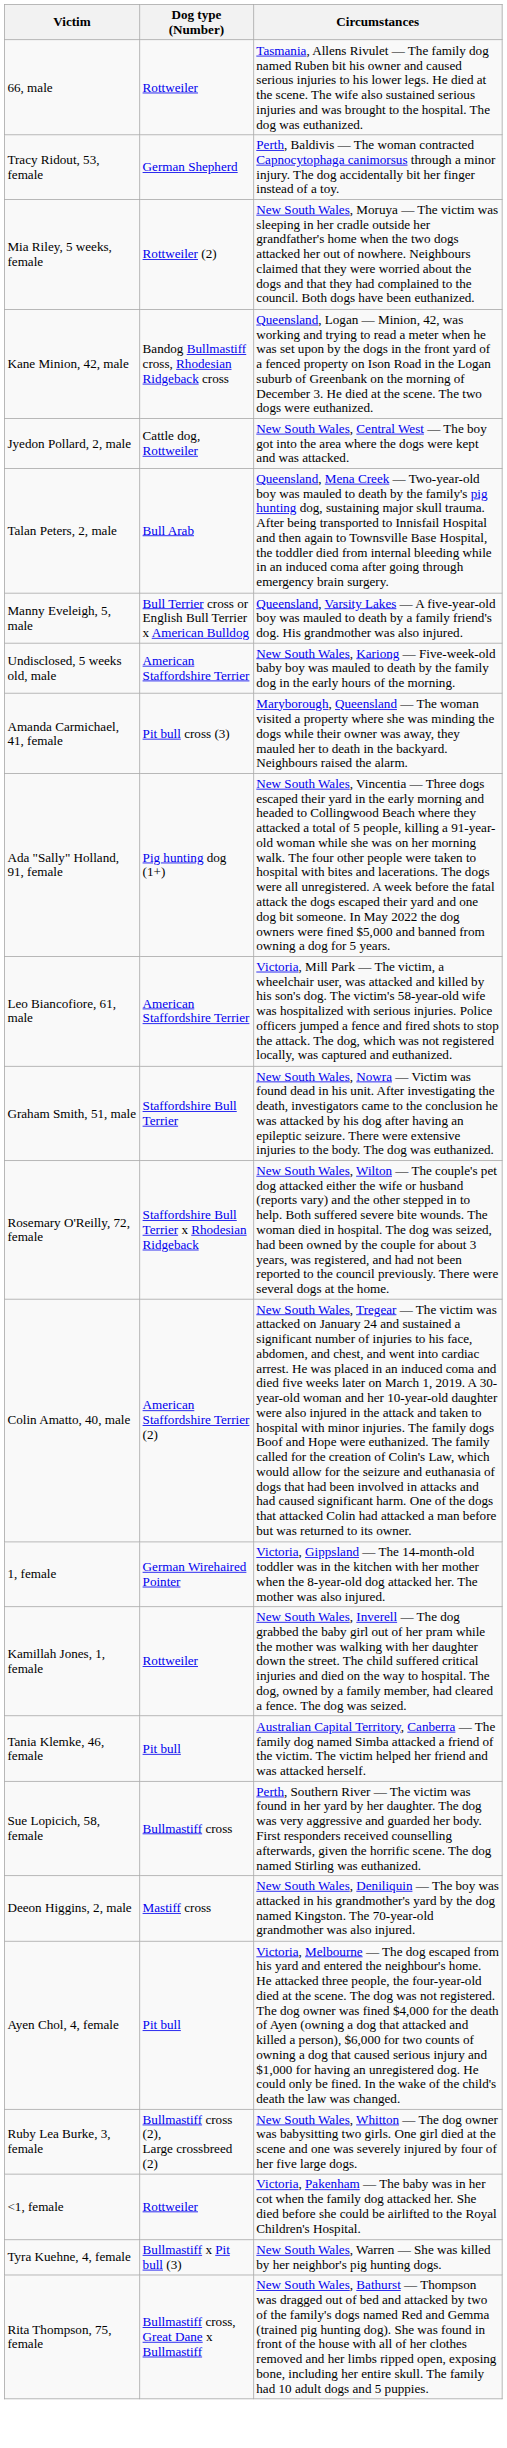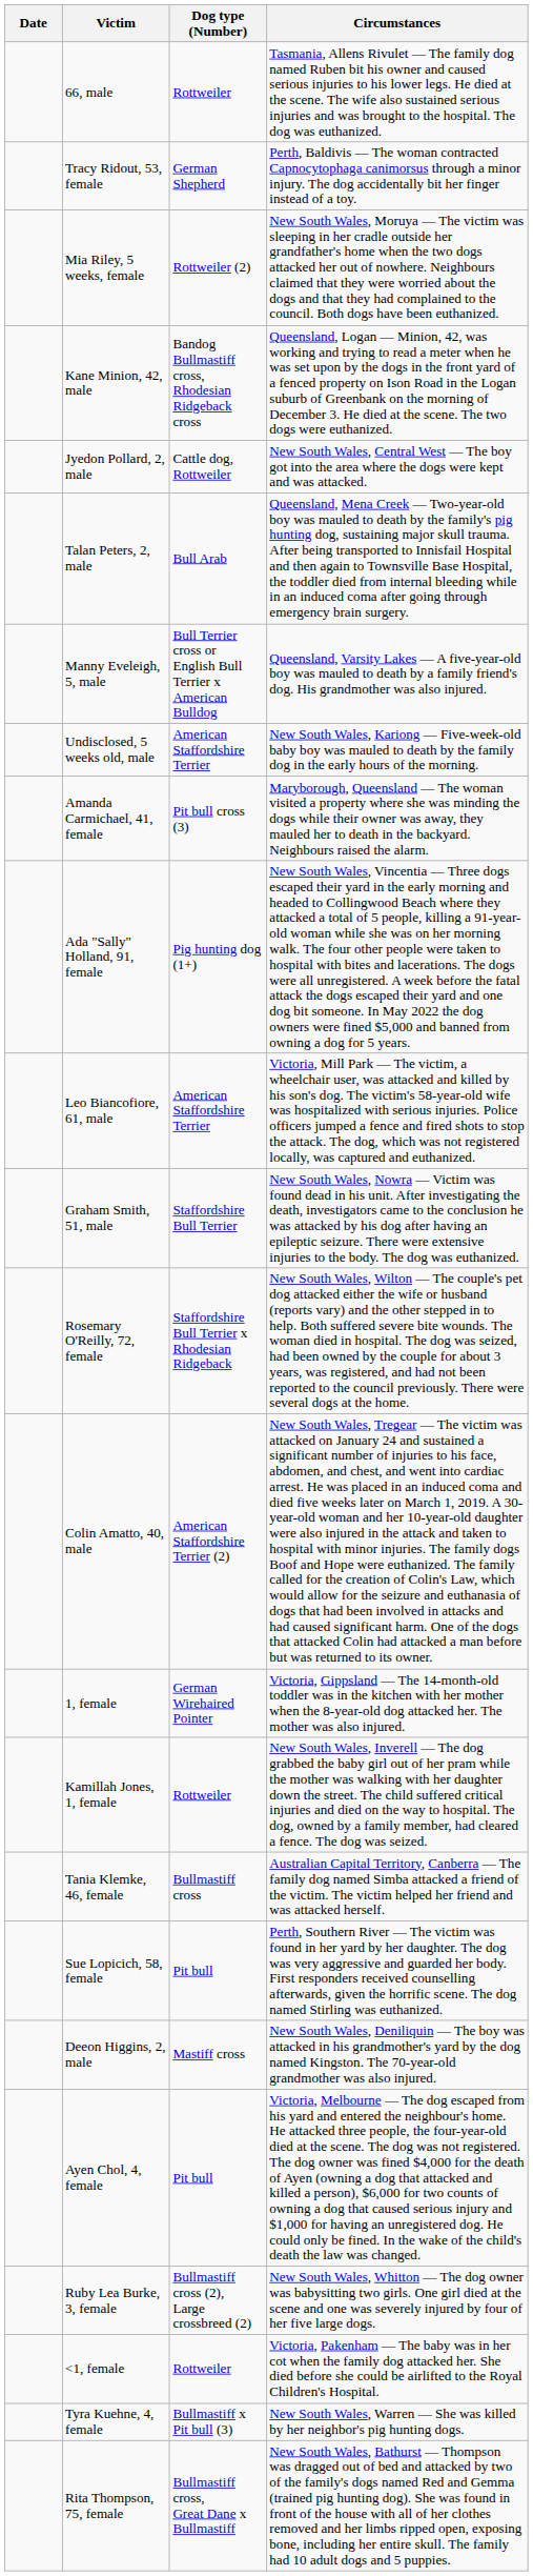 <table class="wikitable sortable">
 <tr>
+<th width="85">Date</th>
 <th style="width:150px;">Victim</th>
 <th style="width:125px;">Dog type (Number)</th>
 <th width="50%">Circumstances</th>
 </tr>
 <tr>
+<td></td>
 <td>66, male</td>
 <td><a href='#'>Rottweiler</a></td>
 <td><a href='#'>Tasmania</a>, Allens Rivulet — The family dog named Ruben bit his owner and caused serious injuries to his lower legs. He died at the scene. The wife also sustained serious injuries and was brought to the hospital. The dog was euthanized.</td>
 </tr>
 <tr>
+<td></td>
 <td>Tracy Ridout, 53, female</td>
 <td><a href='#'>German Shepherd</a></td>
 <td><a href='#'>Perth</a>, Baldivis — The woman contracted <a href='#'>Capnocytophaga canimorsus</a> through a minor injury.  The dog accidentally bit her finger instead of a toy.</td>
 </tr>
 <tr>
+<td></td>
 <td>Mia Riley, 5 weeks, female</td>
 <td><a href='#'>Rottweiler</a> (2)</td>
 <td><a href='#'>New South Wales</a>, Moruya — The victim was sleeping in her cradle outside her grandfather's home when the two dogs attacked her out of nowhere. Neighbours claimed that they were worried about the dogs and that they had complained to the council. Both dogs have been euthanized.</td>
 </tr>
 <tr>
+<td></td>
 <td>Kane Minion, 42, male</td>
 <td>Bandog <a href='#'>Bullmastiff</a> cross, <a href='#'>Rhodesian Ridgeback</a> cross</td>
 <td><a href='#'>Queensland</a>, Logan — Minion, 42, was working and trying to read a meter when he was set upon by the dogs in the front yard of a fenced property on Ison Road in the Logan suburb of Greenbank on the morning of December 3. He died at the scene. The two dogs were euthanized.</td>
 </tr>
 <tr>
+<td></td>
 <td>Jyedon Pollard, 2, male</td>
 <td>Cattle dog,<br><a href='#'>Rottweiler</a></td>
 <td><a href='#'>New South Wales</a>, <a href='#'>Central West</a> — The boy got into the area where the dogs were kept and was attacked.</td>
 </tr>
 <tr>
+<td></td>
 <td>Talan Peters, 2, male</td>
 <td><a href='#'>Bull Arab</a></td>
 <td><a href='#'>Queensland</a>, <a href='#'>Mena Creek</a> — Two-year-old boy was mauled to death by the family's <a href='#'>pig hunting</a> dog, sustaining major skull trauma. After being transported to Innisfail Hospital and then again to Townsville Base Hospital, the toddler died from internal bleeding while in an induced coma after going through emergency brain surgery.</td>
 </tr>
 <tr>
+<td></td>
 <td>Manny Eveleigh, 5, male</td>
 <td><a href='#'>Bull Terrier</a> cross or<br>English Bull Terrier x <a href='#'>American Bulldog</a></td>
 <td><a href='#'>Queensland</a>, <a href='#'>Varsity Lakes</a> — A five-year-old boy was mauled to death by a family friend's dog. His grandmother was also injured.</td>
 </tr>
 <tr>
+<td></td>
 <td>Undisclosed, 5 weeks old, male</td>
 <td><a href='#'>American Staffordshire Terrier</a></td>
 <td><a href='#'>New South Wales</a>, <a href='#'>Kariong</a> — Five-week-old baby boy was mauled to death by the family dog in the early hours of the morning.</td>
 </tr>
 <tr>
+<td></td>
 <td>Amanda Carmichael, 41, female</td>
 <td><a href='#'>Pit bull</a> cross (3)</td>
 <td><a href='#'>Maryborough</a>, <a href='#'>Queensland</a> — The woman visited a property where she was minding the dogs while their owner was away, they mauled her to death in the backyard. Neighbours raised the alarm.</td>
 </tr>
 <tr>
+<td></td>
 <td>Ada "Sally" Holland, 91, female</td>
 <td><a href='#'>Pig hunting</a> dog (1+)</td>
 <td><a href='#'>New South Wales</a>, Vincentia — Three dogs escaped their yard in the early morning and headed to Collingwood Beach where they attacked a total of 5 people, killing a 91-year-old woman while she was on her morning walk. The four other people were taken to hospital with bites and lacerations. The dogs were all unregistered. A week before the fatal attack the dogs escaped their yard and one dog bit someone. In May 2022 the dog owners were fined $5,000 and banned from owning a dog for 5 years.</td>
 </tr>
 <tr>
+<td></td>
 <td>Leo Biancofiore, 61, male</td>
 <td><a href='#'>American Staffordshire Terrier</a></td>
 <td><a href='#'>Victoria</a>, Mill Park — The victim, a wheelchair user, was attacked and killed by his son's dog. The victim's 58-year-old wife was hospitalized with serious injuries. Police officers jumped a fence and fired shots to stop the attack. The dog, which was not registered locally, was captured and euthanized.</td>
 </tr>
 <tr>
+<td></td>
 <td>Graham Smith, 51, male</td>
 <td><a href='#'>Staffordshire Bull Terrier</a></td>
 <td><a href='#'>New South Wales</a>, <a href='#'>Nowra</a> — Victim was found dead in his unit. After investigating the death, investigators came to the conclusion he was attacked by his dog after having an epileptic seizure. There were extensive injuries to the body. The dog was euthanized.</td>
 </tr>
 <tr>
+<td></td>
 <td>Rosemary O'Reilly, 72, female</td>
 <td><a href='#'>Staffordshire Bull Terrier</a> x <a href='#'>Rhodesian Ridgeback</a></td>
 <td><a href='#'>New South Wales</a>, <a href='#'>Wilton</a> — The couple's pet dog attacked either the wife or husband (reports vary) and the other stepped in to help. Both suffered severe bite wounds. The woman died in hospital. The dog was seized, had been owned by the couple for about 3 years, was registered, and had not been reported to the council previously. There were several dogs at the home.</td>
 </tr>
 <tr>
+<td></td>
 <td>Colin Amatto, 40, male</td>
 <td><a href='#'>American Staffordshire Terrier</a> (2)</td>
 <td><a href='#'>New South Wales</a>, <a href='#'>Tregear</a> — The victim was attacked on January 24 and sustained a significant number of injuries to his face, abdomen, and chest, and went into cardiac arrest. He was placed in an induced coma and died five weeks later on March 1, 2019. A 30-year-old woman and her 10-year-old daughter were also injured in the attack and taken to hospital with minor injuries. The family dogs Boof and Hope were euthanized. The family called for the creation of Colin's Law, which would allow for the seizure and euthanasia of dogs that had been involved in attacks and had caused significant harm. One of the dogs that attacked Colin had attacked a man before but was returned to its owner.</td>
 </tr>
 <tr>
+<td></td>
 <td>1, female</td>
 <td><a href='#'>German Wirehaired Pointer</a></td>
 <td><a href='#'>Victoria</a>, <a href='#'>Gippsland</a> — The 14-month-old toddler was in the kitchen with her mother when the 8-year-old dog attacked her. The mother was also injured.</td>
 </tr>
 <tr>
+<td></td>
 <td>Kamillah Jones, 1, female</td>
 <td><a href='#'>Rottweiler</a></td>
 <td><a href='#'>New South Wales</a>, <a href='#'>Inverell</a> — The dog grabbed the baby girl out of her pram while the mother was walking with her daughter down the street. The child suffered critical injuries and died on the way to hospital. The dog, owned by a family member, had cleared a fence. The dog was seized.</td>
 </tr>
 <tr>
+<td></td>
 <td>Tania Klemke, 46, female</td>
-<td><a href='#'>Pit bull</a></td>
+<td><a href='#'>Bullmastiff</a> cross</td>
 <td><a href='#'>Australian Capital Territory</a>, <a href='#'>Canberra</a> — The family dog named Simba attacked a friend of the victim. The victim helped her friend and was attacked herself.</td>
 </tr>
 <tr>
+<td></td>
 <td>Sue Lopicich, 58, female</td>
-<td><a href='#'>Bullmastiff</a> cross</td>
+<td><a href='#'>Pit bull</a></td>
 <td><a href='#'>Perth</a>, Southern River — The victim was found in her yard by her daughter. The dog was very aggressive and guarded her body. First responders received counselling afterwards, given the horrific scene. The dog named Stirling was euthanized.</td>
 </tr>
 <tr>
+<td></td>
 <td>Deeon Higgins, 2, male</td>
 <td><a href='#'>Mastiff</a> cross</td>
 <td><a href='#'>New South Wales</a>, <a href='#'>Deniliquin</a> — The boy was attacked in his grandmother's yard by the dog named Kingston. The 70-year-old grandmother was also injured.</td>
 </tr>
 <tr>
+<td></td>
 <td>Ayen Chol, 4, female</td>
 <td><a href='#'>Pit bull</a></td>
 <td><a href='#'>Victoria</a>, <a href='#'>Melbourne</a> — The dog escaped from his yard and entered the neighbour's home. He attacked three people, the four-year-old died at the scene. The dog was not registered. The dog owner was fined $4,000 for the death of Ayen (owning a dog that attacked and killed a person), $6,000 for two counts of owning a dog that caused serious injury and $1,000 for having an unregistered dog. He could only be fined. In the wake of the child's death the law was changed.</td>
 </tr>
 <tr>
+<td></td>
 <td>Ruby Lea Burke, 3, female</td>
 <td><a href='#'>Bullmastiff</a> cross (2),<br>Large crossbreed (2)</td>
 <td><a href='#'>New South Wales</a>, <a href='#'>Whitton</a> — The dog owner was babysitting two girls. One girl died at the scene and one was severely injured by four of her five large dogs.</td>
 </tr>
 <tr>
+<td></td>
 <td><1, female</td>
 <td><a href='#'>Rottweiler</a></td>
 <td><a href='#'>Victoria</a>, <a href='#'>Pakenham</a> — The baby was in her cot when the family dog attacked her. She died before she could be airlifted to the Royal Children's Hospital.</td>
 </tr>
 <tr>
+<td></td>
 <td>Tyra Kuehne, 4, female</td>
 <td><a href='#'>Bullmastiff</a> x <a href='#'>Pit bull</a> (3)</td>
 <td><a href='#'>New South Wales</a>, Warren — She was killed by her neighbor's pig hunting dogs.</td>
 </tr>
 <tr>
+<td></td>
 <td>Rita Thompson, 75, female</td>
 <td><a href='#'>Bullmastiff</a> cross,<br><a href='#'>Great Dane</a> x <a href='#'>Bullmastiff</a></td>
 <td><a href='#'>New South Wales</a>, <a href='#'>Bathurst</a> — Thompson was dragged out of bed and attacked by two of the family's dogs named Red and Gemma (trained pig hunting dog). She was found in front of the house with all of her clothes removed and her limbs ripped open, exposing bone, including her entire skull. The family had 10 adult dogs and 5 puppies.</td>
 </tr>
 </table>
